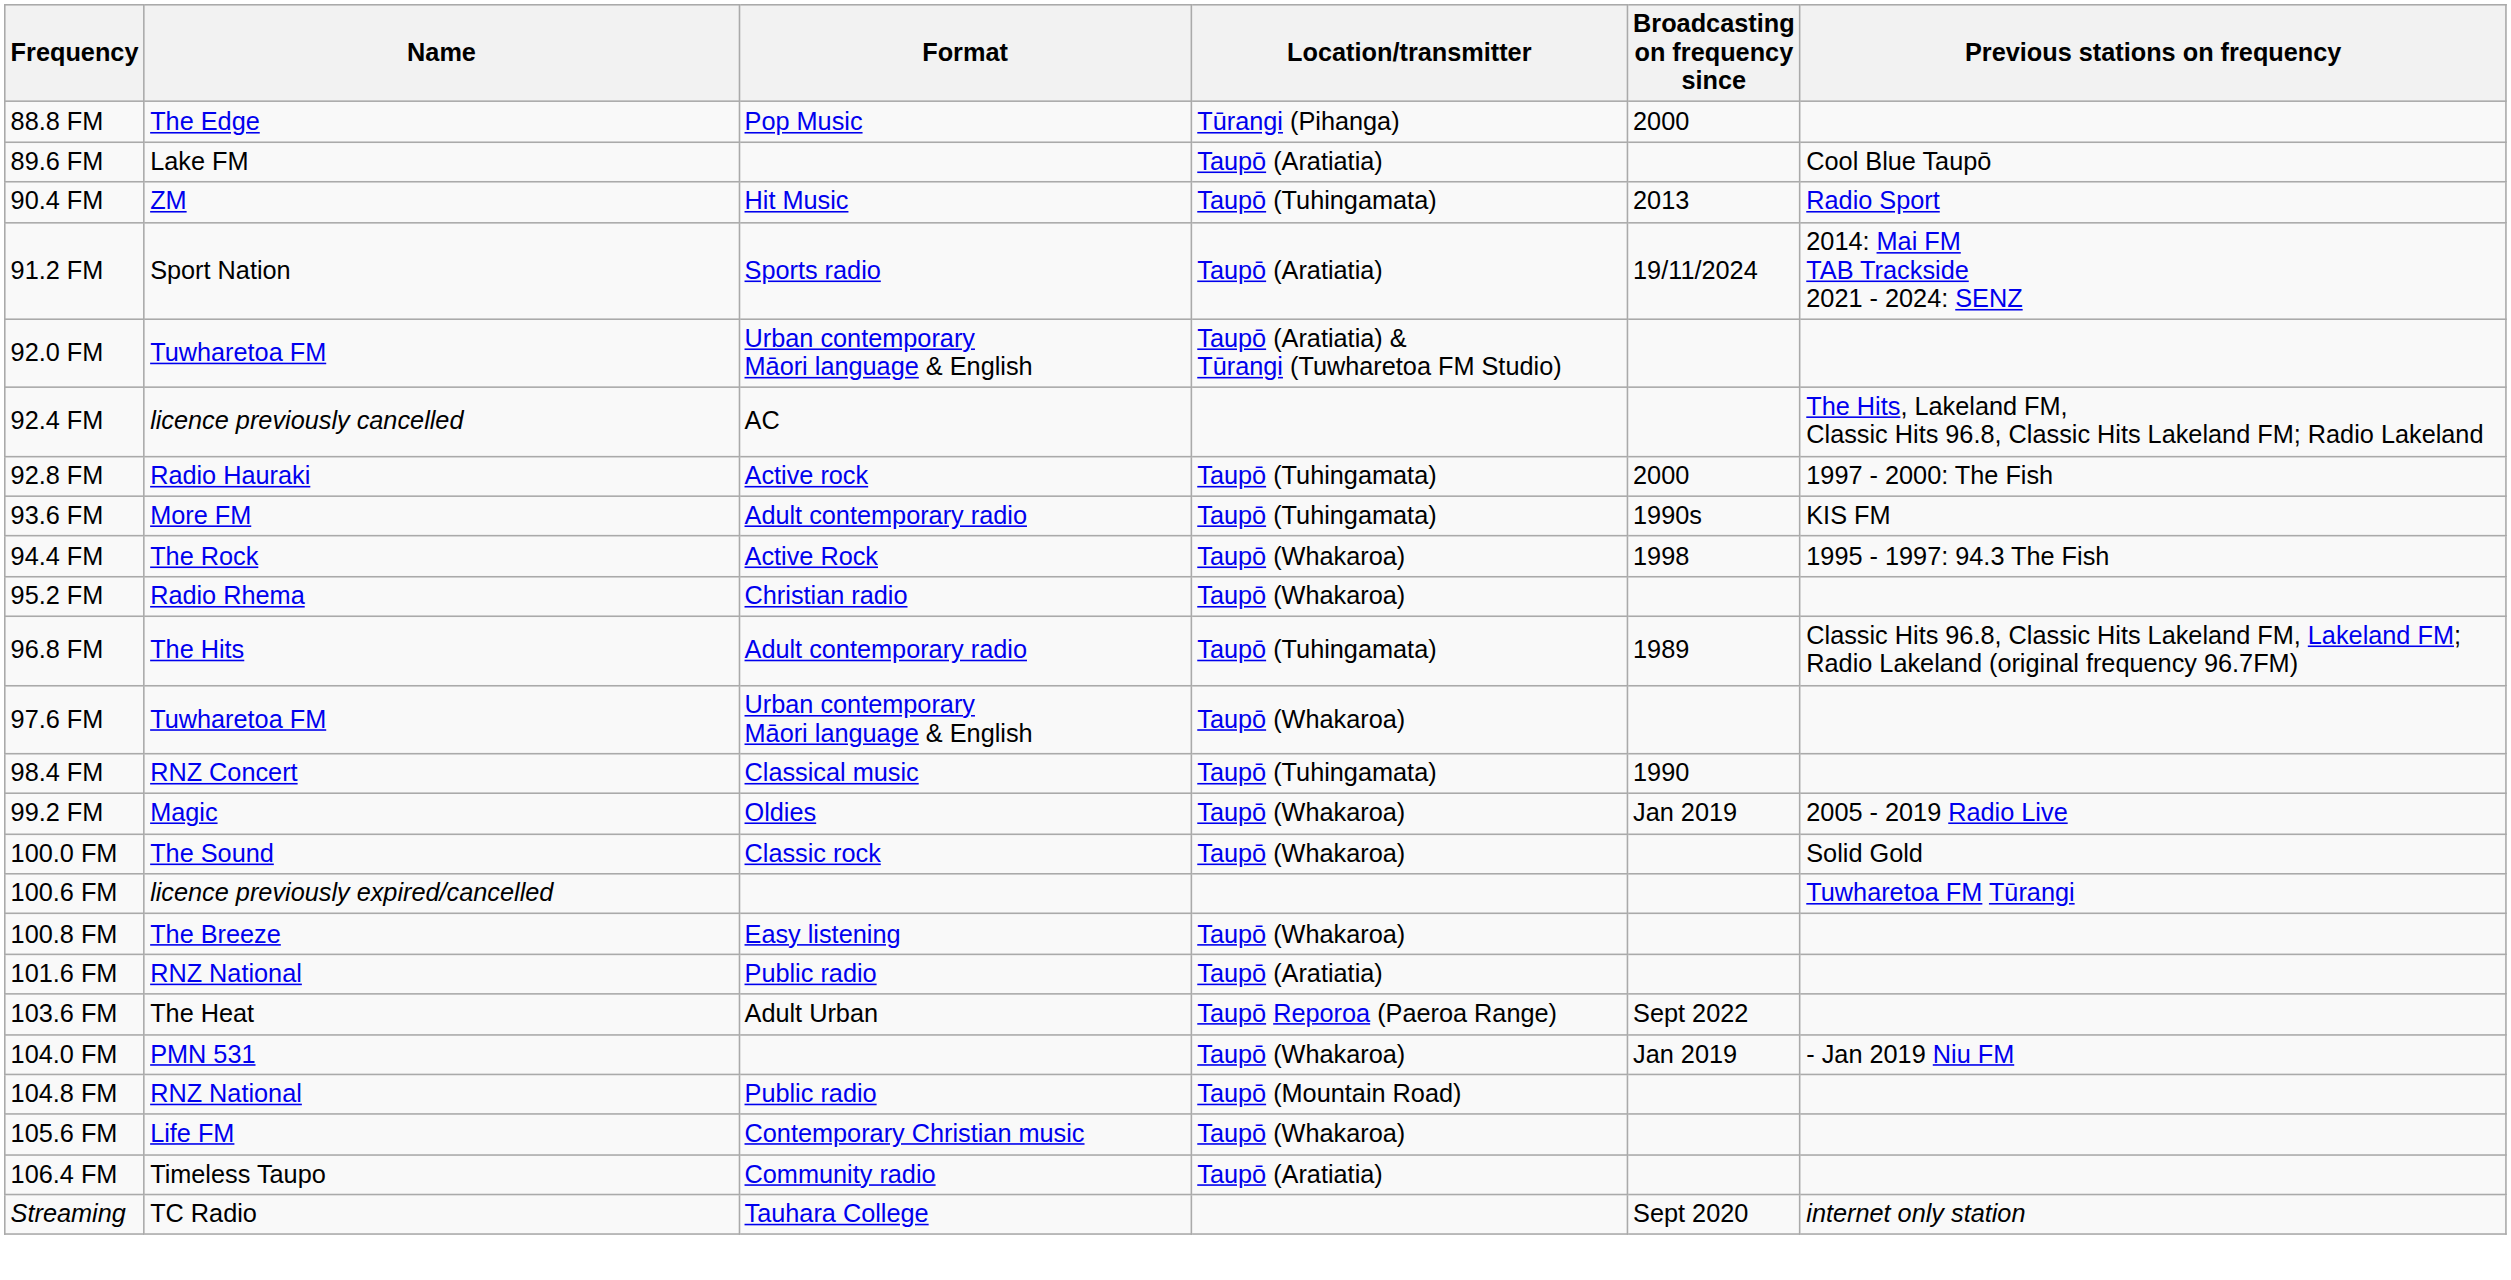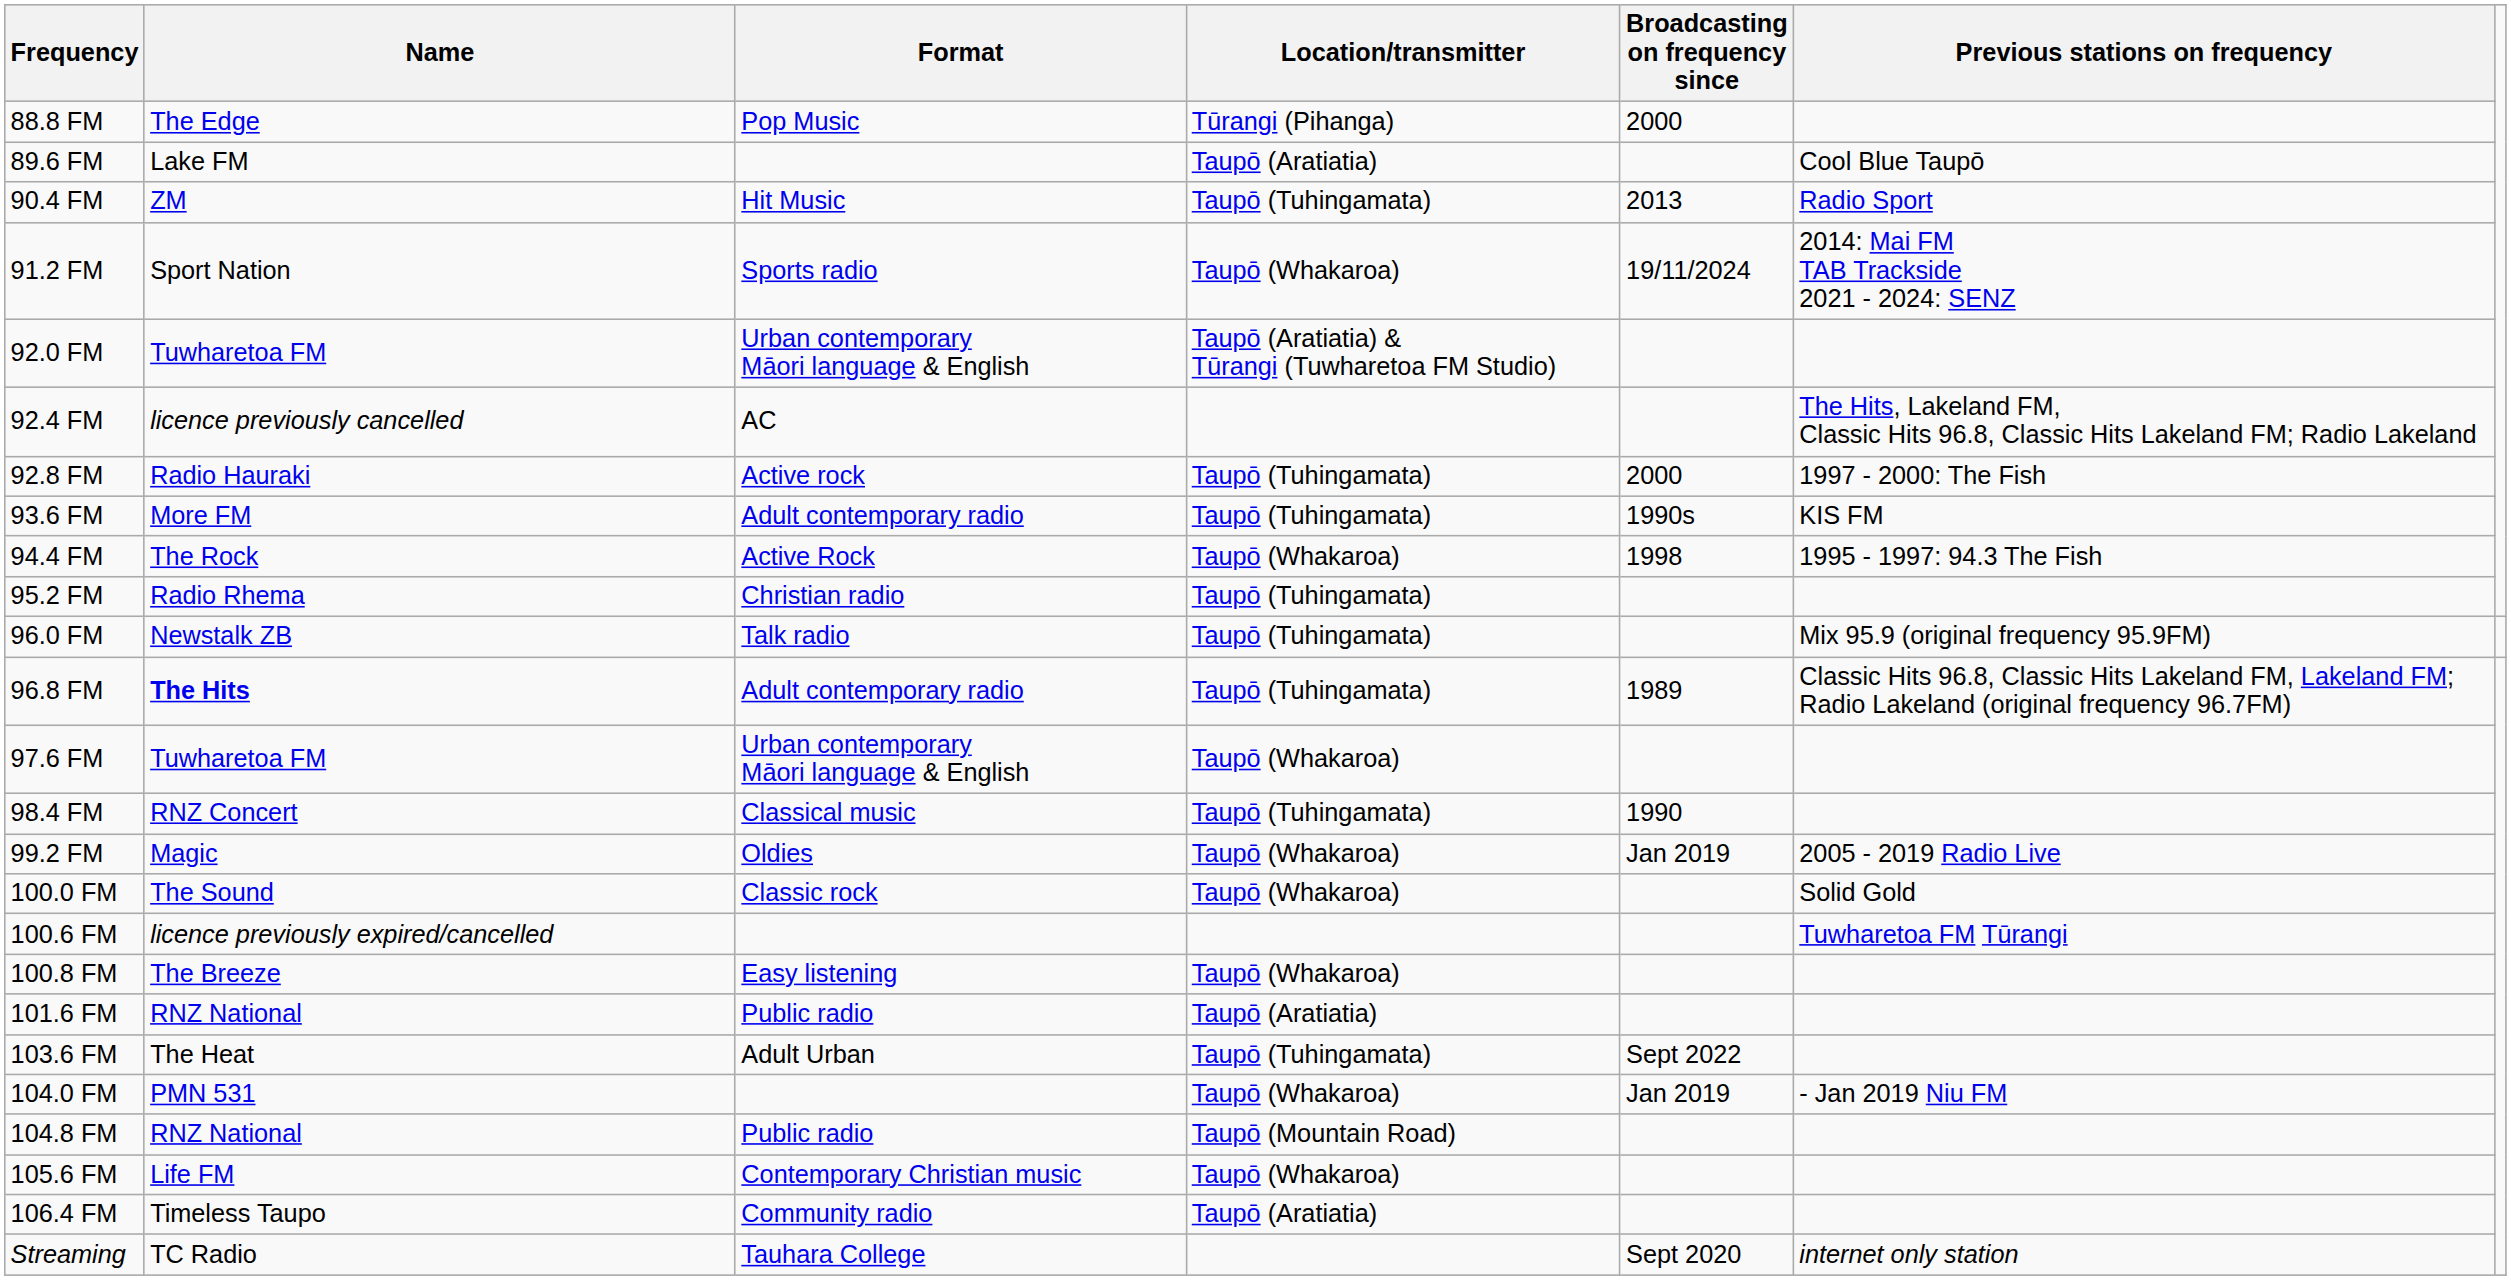 <table class="wikitable sortable" width="100%">
 <tr>
 <th scope="col" style="width: 4%">Frequency<br></th>
 <th scope="col" style="width: 25%">Name</th>
 <th scope="col" style="width: 19%">Format</th>
 <th scope="col" style="width: 18%">Location/transmitter</th>
 <th scope="col" style="width: 4%">Broadcasting on frequency since</th>
 <th scope="col" style="width: 30%">Previous stations on frequency</th>
 </tr>
 <tr>
 <td>88.8 FM</td>
 <td><a href='#'>The Edge</a></td>
 <td><a href='#'>Pop Music</a></td>
 <td><a href='#'>Tūrangi</a> (Pihanga)</td>
 <td>2000</td>
 <td></td>
 </tr>
 <tr>
 <td>89.6 FM</td>
 <td>Lake FM</td>
 <td></td>
 <td><a href='#'>Taupō</a> (Aratiatia)</td>
 <td></td>
 <td>Cool Blue Taupō</td>
 </tr>
 <tr>
 <td>90.4 FM</td>
 <td><a href='#'>ZM</a></td>
 <td><a href='#'>Hit Music</a></td>
 <td><a href='#'>Taupō</a> (Tuhingamata)</td>
 <td>2013</td>
 <td><a href='#'>Radio Sport</a></td>
 </tr>
 <tr>
 <td>91.2 FM</td>
 <td>Sport Nation</td>
 <td><a href='#'>Sports radio</a></td>
-<td><a href='#'>Taupō</a> (Aratiatia)</td>
+<td><a href='#'>Taupō</a> (Whakaroa)</td>
 <td>19/11/2024</td>
 <td>2014: <a href='#'>Mai FM</a> <br> <a href='#'>TAB Trackside</a> <br> 2021 - 2024: <a href='#'>SENZ</a></td>
 </tr>
 <tr>
 <td>92.0 FM</td>
 <td><a href='#'>Tuwharetoa FM</a></td>
 <td><a href='#'>Urban contemporary</a> <br><a href='#'>Māori language</a> & English</td>
 <td><a href='#'>Taupō</a> (Aratiatia) & <br><a href='#'>Tūrangi</a> (Tuwharetoa FM Studio)</td>
 <td></td>
 <td></td>
 </tr>
 <tr>
 <td>92.4 FM</td>
 <td><em>licence previously cancelled</em></td>
 <td>AC</td>
 <td></td>
 <td></td>
 <td><a href='#'>The Hits</a>, Lakeland FM, <br>Classic Hits 96.8, Classic Hits Lakeland FM; Radio Lakeland</td>
 </tr>
 <tr>
 <td>92.8 FM</td>
 <td><a href='#'>Radio Hauraki</a></td>
 <td><a href='#'>Active rock</a></td>
 <td><a href='#'>Taupō</a> (Tuhingamata)</td>
 <td>2000</td>
 <td>1997 - 2000: The Fish</td>
 </tr>
 <tr>
 <td>93.6 FM</td>
 <td><a href='#'>More FM</a></td>
 <td><a href='#'>Adult contemporary radio</a></td>
 <td><a href='#'>Taupō</a> (Tuhingamata)</td>
 <td>1990s</td>
 <td>KIS FM</td>
 </tr>
 <tr>
 <td>94.4 FM</td>
 <td><a href='#'>The Rock</a></td>
 <td><a href='#'>Active Rock</a></td>
 <td><a href='#'>Taupō</a> (Whakaroa)</td>
 <td>1998</td>
 <td>1995 - 1997: 94.3 The Fish</td>
 </tr>
 <tr>
 <td>95.2 FM</td>
 <td><a href='#'>Radio Rhema</a></td>
 <td><a href='#'>Christian radio</a></td>
-<td><a href='#'>Taupō</a> (Whakaroa)</td>
+<td><a href='#'>Taupō</a> (Tuhingamata)</td>
 <td></td>
 <td></td>
 </tr>
 <tr>
+<td>96.0 FM</td>
+<td><a href='#'>Newstalk ZB</a></td>
+<td><a href='#'>Talk radio</a></td>
+<td><a href='#'>Taupō</a> (Tuhingamata)</td>
+<td></td>
+<td>Mix 95.9 (original frequency 95.9FM)</td>
+<td></td>
+</tr>
+<tr>
 <td>96.8 FM</td>
-<td><a href='#'>The Hits</a></td>
+<td><strong><a href='#'>The Hits</a></strong></td>
 <td><a href='#'>Adult contemporary radio</a></td>
 <td><a href='#'>Taupō</a> (Tuhingamata)</td>
 <td>1989</td>
 <td>Classic Hits 96.8, Classic Hits Lakeland FM, <a href='#'>Lakeland FM</a>; Radio Lakeland (original frequency 96.7FM)</td>
 </tr>
 <tr>
 <td>97.6 FM</td>
 <td><a href='#'>Tuwharetoa FM</a></td>
 <td><a href='#'>Urban contemporary</a> <br><a href='#'>Māori language</a> & English</td>
 <td><a href='#'>Taupō</a> (Whakaroa)</td>
 <td></td>
 <td></td>
 </tr>
 <tr>
 <td>98.4 FM</td>
 <td><a href='#'>RNZ Concert</a></td>
 <td><a href='#'>Classical music</a></td>
 <td><a href='#'>Taupō</a> (Tuhingamata)</td>
 <td>1990</td>
 <td></td>
 </tr>
 <tr>
 <td>99.2 FM</td>
 <td><a href='#'>Magic</a></td>
 <td><a href='#'>Oldies</a></td>
 <td><a href='#'>Taupō</a> (Whakaroa)</td>
 <td>Jan 2019</td>
 <td>2005 - 2019 <a href='#'>Radio Live</a></td>
 </tr>
 <tr>
 <td>100.0 FM</td>
 <td><a href='#'>The Sound</a></td>
 <td><a href='#'>Classic rock</a></td>
 <td><a href='#'>Taupō</a> (Whakaroa)</td>
 <td></td>
 <td>Solid Gold</td>
 </tr>
 <tr>
 <td>100.6 FM</td>
 <td><em>licence previously expired/cancelled</em></td>
 <td></td>
 <td></td>
 <td></td>
 <td><a href='#'>Tuwharetoa FM</a> <a href='#'>Tūrangi</a></td>
 </tr>
 <tr>
 <td>100.8 FM</td>
 <td><a href='#'>The Breeze</a></td>
 <td><a href='#'>Easy listening</a></td>
 <td><a href='#'>Taupō</a> (Whakaroa)</td>
 <td></td>
 <td></td>
 </tr>
 <tr>
 <td>101.6 FM</td>
 <td><a href='#'>RNZ National</a></td>
 <td><a href='#'>Public radio</a></td>
 <td><a href='#'>Taupō</a> (Aratiatia)</td>
 <td></td>
 <td></td>
 </tr>
 <tr>
 <td>103.6 FM</td>
 <td>The Heat</td>
 <td>Adult Urban</td>
-<td><a href='#'>Taupō</a> <a href='#'>Reporoa</a> (Paeroa Range)</td>
+<td><a href='#'>Taupō</a> (Tuhingamata)</td>
 <td>Sept 2022</td>
 <td></td>
 </tr>
 <tr>
 <td>104.0 FM</td>
 <td><a href='#'>PMN 531</a></td>
 <td></td>
 <td><a href='#'>Taupō</a> (Whakaroa)</td>
 <td>Jan 2019</td>
 <td>- Jan 2019 <a href='#'>Niu FM</a></td>
 </tr>
 <tr>
 <td>104.8 FM</td>
 <td><a href='#'>RNZ National</a></td>
 <td><a href='#'>Public radio</a></td>
 <td><a href='#'>Taupō</a> (Mountain Road)</td>
 <td></td>
 <td></td>
 </tr>
 <tr>
 <td>105.6 FM</td>
 <td><a href='#'>Life FM</a></td>
 <td><a href='#'>Contemporary Christian music</a></td>
 <td><a href='#'>Taupō</a> (Whakaroa)</td>
 <td></td>
 <td></td>
 </tr>
 <tr>
 <td>106.4 FM</td>
 <td>Timeless Taupo</td>
 <td><a href='#'>Community radio</a></td>
 <td><a href='#'>Taupō</a> (Aratiatia)</td>
 <td></td>
 <td></td>
 </tr>
 <tr>
 <td><em>Streaming</em></td>
 <td>TC Radio</td>
 <td><a href='#'>Tauhara College</a></td>
 <td></td>
 <td>Sept 2020</td>
 <td><em>internet only station</em></td>
 </tr>
 </table>
